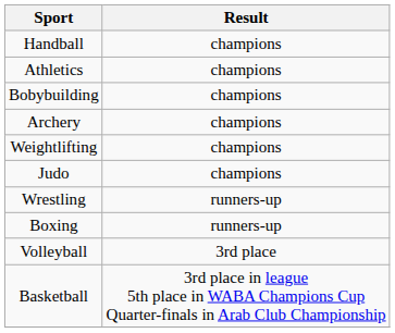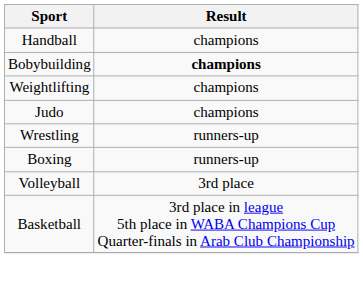 <table class="wikitable" style="text-align: center;">
 <tr>
 <th>Sport</th>
 <th>Result</th>
 </tr>
 <tr>
 <td>Handball</td>
 <td>champions</td>
 </tr>
 <tr>
-<td>Athletics</td>
-<td>champions</td>
-</tr>
-<tr>
 <td>Bobybuilding</td>
-<td>champions</td>
-</tr>
-<tr>
-<td>Archery</td>
-<td>champions</td>
+<td><strong>champions</strong></td>
 </tr>
 <tr>
 <td>Weightlifting</td>
 <td>champions</td>
 </tr>
 <tr>
 <td>Judo</td>
 <td>champions</td>
 </tr>
 <tr>
 <td>Wrestling</td>
 <td>runners-up</td>
 </tr>
 <tr>
 <td>Boxing</td>
 <td>runners-up</td>
 </tr>
 <tr>
 <td>Volleyball</td>
 <td>3rd place</td>
 </tr>
 <tr>
 <td>Basketball</td>
 <td>3rd place in <a href='#'>league</a><br>5th place in <a href='#'>WABA Champions Cup</a><br>Quarter-finals in <a href='#'>Arab Club Championship</a></td>
 </tr>
 <tr>
 </tr>
 </table>
